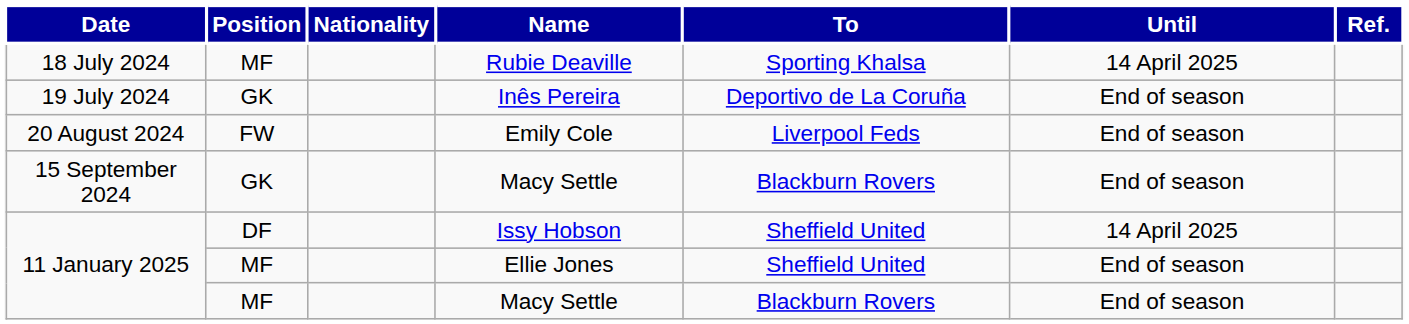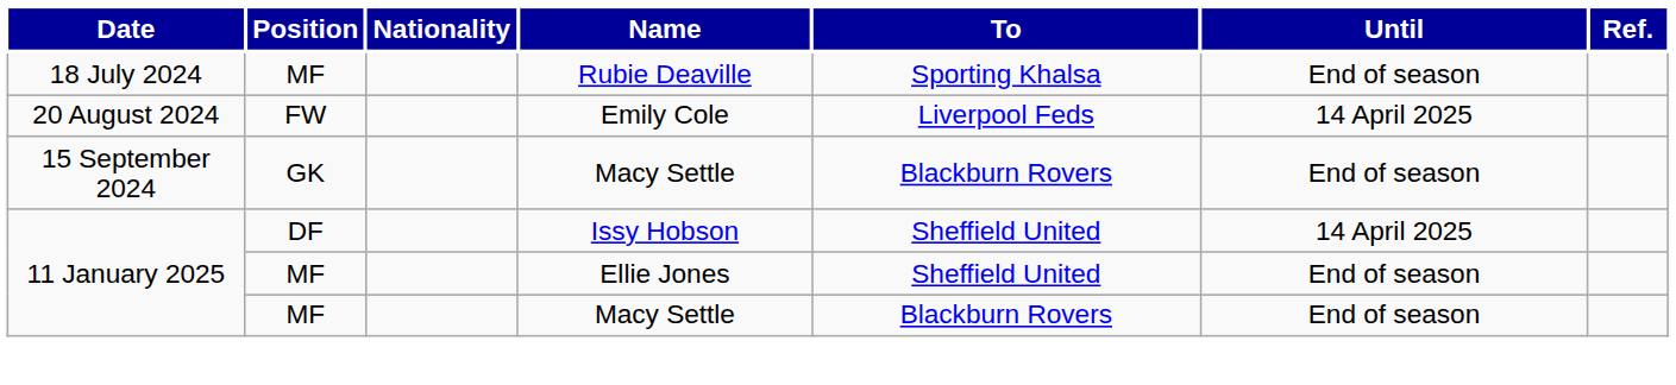 <table class="wikitable" style="text-align:center; font-size:90%; ">
 <tr>
 <th style="background:#000099;color:white;border:2px solid #ffffff; width:120px;">Date</th>
 <th style="background:#000099;color:white;border:2px solid #ffffff; width:50px;">Position</th>
 <th style="background:#000099;color:white;border:2px solid #ffffff; width:50px;">Nationality</th>
 <th style="background:#000099;color:white;border:2px solid #ffffff; width:150px;">Name</th>
 <th style="background:#000099;color:white;border:2px solid #ffffff; width:200px;">To</th>
 <th style="background:#000099;color:white;border:2px solid #ffffff; width:200px;">Until</th>
 <th style="background:#000099;color:white;border:2px solid #ffffff; width:35px;">Ref.</th>
 </tr>
 <tr>
 <td>18 July 2024</td>
 <td>MF</td>
 <td></td>
 <td><a href='#'>Rubie Deaville</a></td>
 <td> <a href='#'>Sporting Khalsa</a></td>
-<td>14 April 2025</td>
-<td></td>
-</tr>
-<tr>
-<td>19 July 2024</td>
-<td>GK</td>
-<td></td>
-<td><a href='#'>Inês Pereira</a></td>
-<td> <a href='#'>Deportivo de La Coruña</a></td>
 <td>End of season</td>
 <td></td>
 </tr>
 <tr>
 <td>20 August 2024</td>
 <td>FW</td>
 <td></td>
 <td>Emily Cole</td>
 <td> <a href='#'>Liverpool Feds</a></td>
-<td>End of season</td>
+<td>14 April 2025</td>
 <td></td>
 </tr>
 <tr>
 <td>15 September 2024</td>
 <td>GK</td>
 <td></td>
 <td>Macy Settle</td>
 <td> <a href='#'>Blackburn Rovers</a></td>
 <td>End of season</td>
 <td></td>
 </tr>
 <tr>
 <td rowspan="3">11 January 2025</td>
 <td>DF</td>
 <td></td>
 <td><a href='#'>Issy Hobson</a></td>
 <td> <a href='#'>Sheffield United</a></td>
 <td>14 April 2025</td>
 <td></td>
 </tr>
 <tr>
 <td>MF</td>
 <td></td>
 <td>Ellie Jones</td>
 <td> <a href='#'>Sheffield United</a></td>
 <td>End of season</td>
 <td></td>
 </tr>
 <tr>
 <td>MF</td>
 <td></td>
 <td>Macy Settle</td>
 <td> <a href='#'>Blackburn Rovers</a></td>
 <td>End of season</td>
 <td></td>
 </tr>
 </table>
